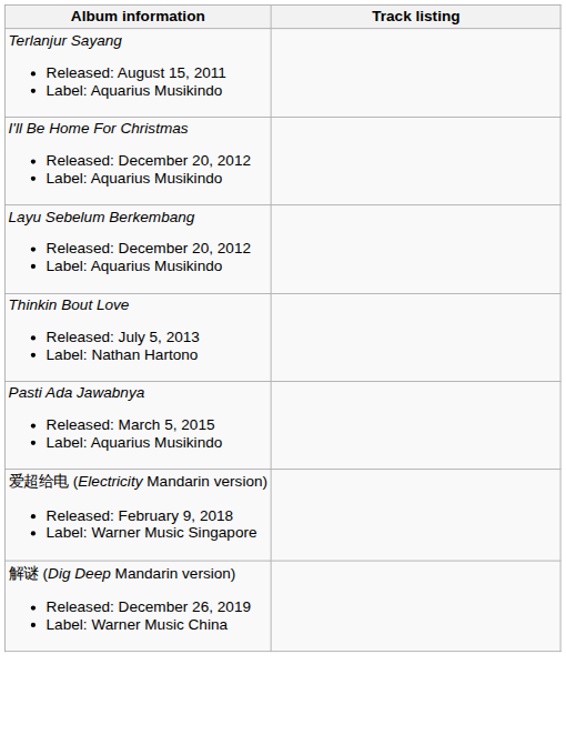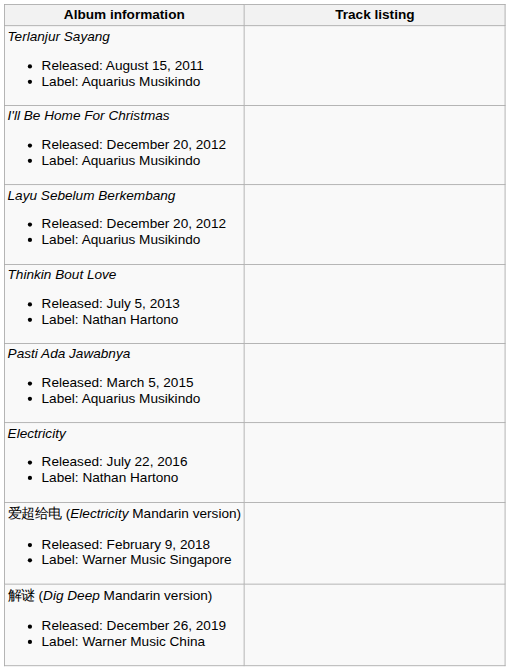 <table class="wikitable sortable">
 <tr>
 <th>Album information</th>
 <th align="center" width="300px">Track listing</th>
 </tr>
 <tr>
 <td><em>Terlanjur Sayang</em><br><ul><li>Released: August 15, 2011</li><li>Label: Aquarius Musikindo</li></ul></td>
 <td style="font-size: 85%;"></td>
 </tr>
 <tr>
 <td><em>I'll Be Home For Christmas</em><br><ul><li>Released: December 20, 2012</li><li>Label: Aquarius Musikindo</li></ul></td>
 <td style="font-size: 85%;"></td>
 </tr>
 <tr>
 <td><em>Layu Sebelum Berkembang</em><br><ul><li>Released: December 20, 2012</li><li>Label: Aquarius Musikindo</li></ul></td>
 <td style="font-size: 85%;"></td>
 </tr>
 <tr>
 <td><em>Thinkin Bout Love</em><br><ul><li>Released: July 5, 2013</li><li>Label: Nathan Hartono</li></ul></td>
 <td style="font-size: 85%;"></td>
 </tr>
 <tr>
 <td><em>Pasti Ada Jawabnya</em><br><ul><li>Released: March 5, 2015</li><li>Label: Aquarius Musikindo</li></ul></td>
 <td style="font-size: 85%;"></td>
 </tr>
 <tr>
+<td><em>Electricity</em><br><ul><li>Released: July 22, 2016</li><li>Label: Nathan Hartono</li></ul></td>
+<td style="font-size: 85%;"></td>
+</tr>
+<tr>
 <td>爱超给电 (<em>Electricity</em> Mandarin version)<br><ul><li>Released: February 9, 2018</li><li>Label: Warner Music Singapore</li></ul></td>
 <td style="font-size: 85%;"></td>
 </tr>
 <tr>
 <td>解谜 (<em>Dig Deep</em> Mandarin version)<br><ul><li>Released: December 26, 2019</li><li>Label: Warner Music China</li></ul></td>
 <td style="font-size: 85%;"></td>
 </tr>
 </table>
